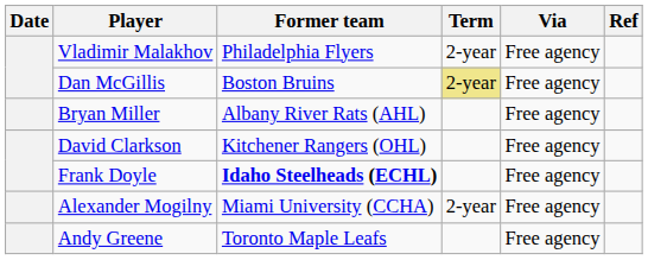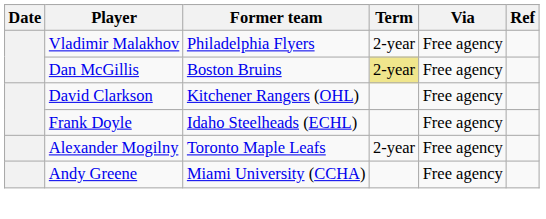 <table class="wikitable plainrowheaders">
 <tr style="background:#ddd; text-align:center;">
 <th>Date</th>
 <th>Player</th>
 <th>Former team</th>
 <th>Term</th>
 <th>Via</th>
 <th>Ref</th>
 </tr>
 <tr>
 <th scope="row" rowspan=2></th>
 <td><a href='#'>Vladimir Malakhov</a></td>
 <td><a href='#'>Philadelphia Flyers</a></td>
 <td>2-year</td>
 <td>Free agency</td>
 <td></td>
 </tr>
 <tr>
 <td><a href='#'>Dan McGillis</a></td>
 <td><a href='#'>Boston Bruins</a></td>
 <td style="background: khaki;">2-year</td>
 <td>Free agency</td>
 <td></td>
 </tr>
 <tr>
-<th scope="row"></th>
-<td><a href='#'>Bryan Miller</a></td>
-<td><a href='#'>Albany River Rats</a> (<a href='#'>AHL</a>)</td>
-<td></td>
-<td>Free agency</td>
-<td></td>
-</tr>
-<tr>
 <th scope="row" rowspan=2></th>
 <td><a href='#'>David Clarkson</a></td>
 <td><a href='#'>Kitchener Rangers</a> (<a href='#'>OHL</a>)</td>
 <td></td>
 <td>Free agency</td>
 <td></td>
 </tr>
 <tr>
 <td><a href='#'>Frank Doyle</a></td>
-<td><strong><a href='#'>Idaho Steelheads</a> (<a href='#'>ECHL</a>)</strong></td>
+<td><a href='#'>Idaho Steelheads</a> (<a href='#'>ECHL</a>)</td>
 <td></td>
 <td>Free agency</td>
 <td></td>
 </tr>
 <tr>
 <th scope="row"></th>
 <td><a href='#'>Alexander Mogilny</a></td>
-<td><a href='#'>Miami University</a> (<a href='#'>CCHA</a>)</td>
+<td><a href='#'>Toronto Maple Leafs</a></td>
 <td>2-year</td>
 <td>Free agency</td>
 <td></td>
 </tr>
 <tr>
 <th scope="row"></th>
 <td><a href='#'>Andy Greene</a></td>
-<td><a href='#'>Toronto Maple Leafs</a></td>
+<td><a href='#'>Miami University</a> (<a href='#'>CCHA</a>)</td>
 <td></td>
 <td>Free agency</td>
 <td></td>
 </tr>
 </table>
